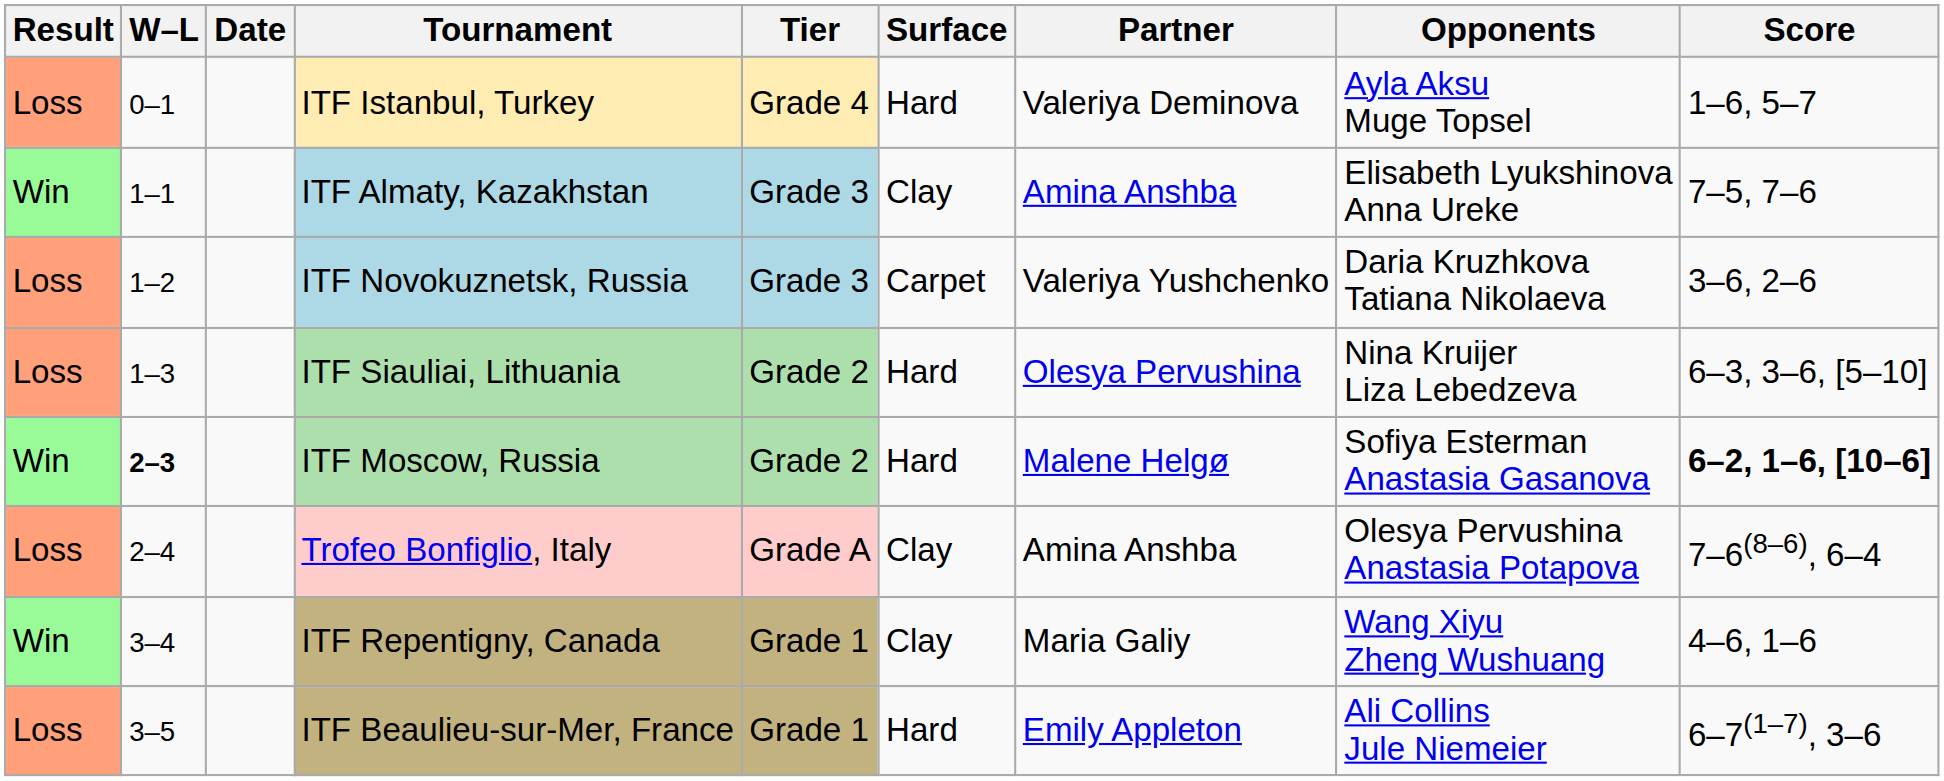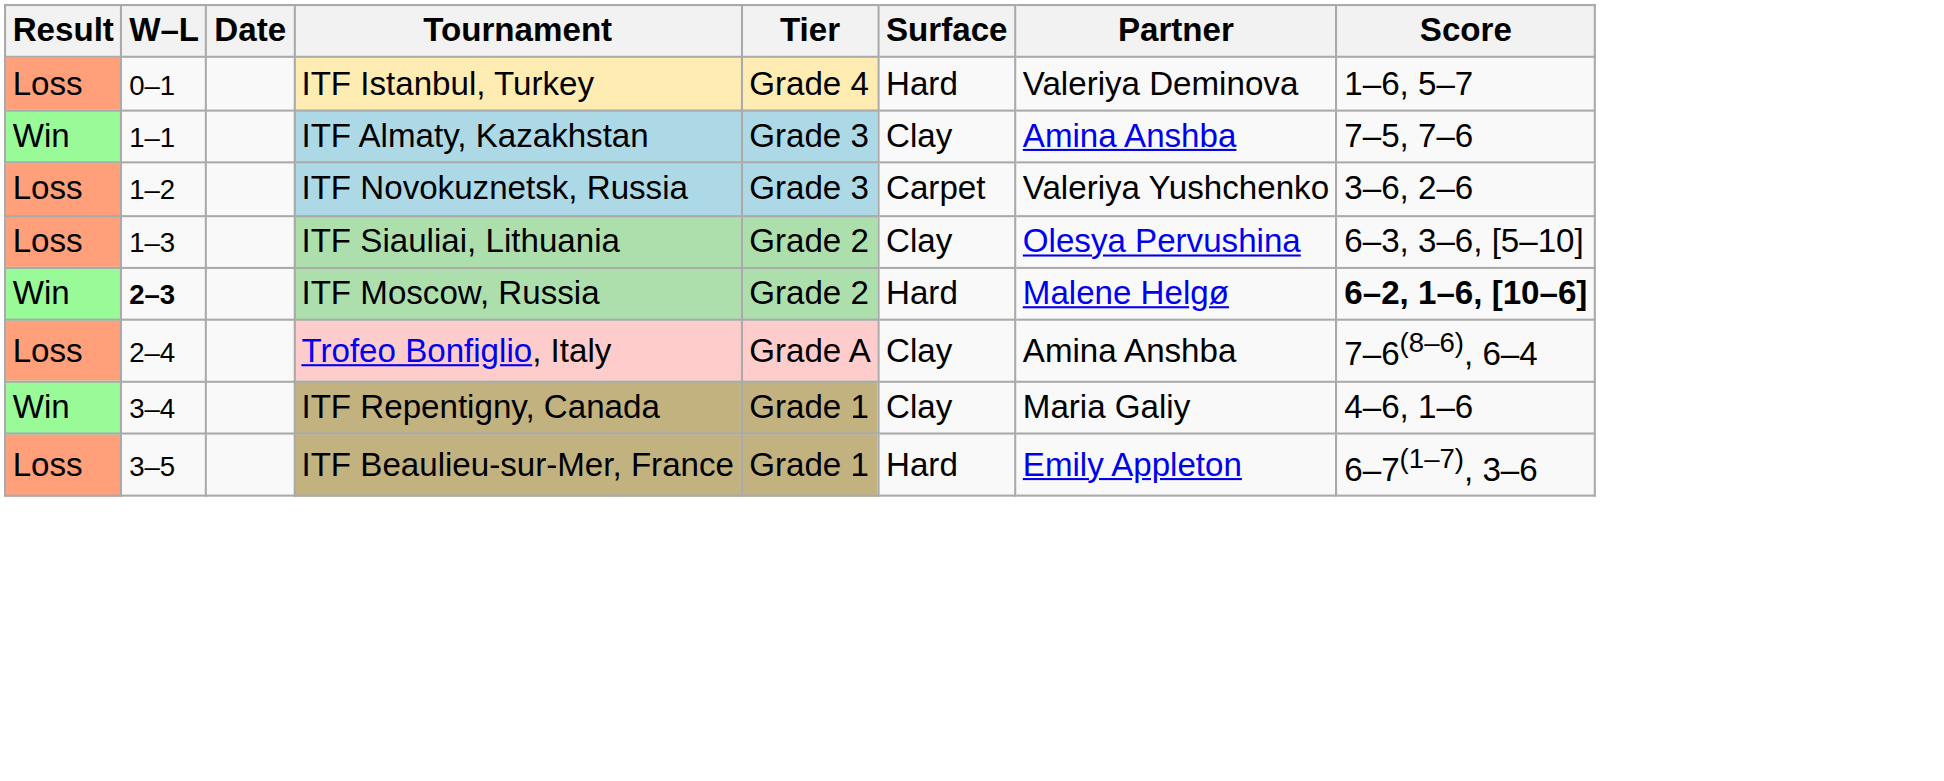 <table class="sortable wikitable">
 <tr>
 <th>Result</th>
 <th class="unsortable">W–L</th>
 <th>Date</th>
 <th>Tournament</th>
 <th>Tier</th>
 <th>Surface</th>
 <th>Partner</th>
-<th>Opponents</th>
 <th class="unsortable">Score</th>
 </tr>
 <tr>
 <td style="background:#ffa07a;">Loss</td>
 <td><small>0–1</small></td>
 <td></td>
 <td style="background:#ffecb2;">ITF Istanbul, Turkey</td>
 <td style="background:#ffecb2;">Grade 4</td>
 <td>Hard</td>
 <td> Valeriya Deminova</td>
-<td> <a href='#'>Ayla Aksu</a> <br>  Muge Topsel</td>
 <td>1–6, 5–7</td>
 </tr>
 <tr>
 <td style="background:#98fb98;">Win</td>
 <td><small>1–1</small></td>
 <td></td>
 <td style="background:lightblue;">ITF Almaty, Kazakhstan</td>
 <td style="background:lightblue;">Grade 3</td>
 <td>Clay</td>
 <td> <a href='#'>Amina Anshba</a></td>
-<td> Elisabeth Lyukshinova <br>  Anna Ureke</td>
 <td>7–5, 7–6</td>
 </tr>
 <tr>
 <td style="background:#ffa07a;">Loss</td>
 <td><small>1–2</small></td>
 <td></td>
 <td style="background:lightblue;">ITF Novokuznetsk, Russia</td>
 <td style="background:lightblue;">Grade 3</td>
 <td>Carpet</td>
 <td> Valeriya Yushchenko</td>
-<td> Daria Kruzhkova <br>  Tatiana Nikolaeva</td>
 <td>3–6, 2–6</td>
 </tr>
 <tr>
 <td style="background:#ffa07a;">Loss</td>
 <td><small>1–3</small></td>
 <td></td>
 <td style="background:#addfad;">ITF Siauliai, Lithuania</td>
 <td style="background:#addfad;">Grade 2</td>
-<td>Hard</td>
+<td>Clay</td>
 <td> <a href='#'>Olesya Pervushina</a></td>
-<td> Nina Kruijer <br>  Liza Lebedzeva</td>
 <td>6–3, 3–6, [5–10]</td>
 </tr>
 <tr>
 <td style="background:#98fb98;">Win</td>
 <td><strong><small>2–3</small></strong></td>
 <td></td>
 <td style="background:#addfad;">ITF Moscow, Russia</td>
 <td style="background:#addfad;">Grade 2</td>
 <td>Hard</td>
 <td> <a href='#'>Malene Helgø</a></td>
-<td> Sofiya Esterman <br>  <a href='#'>Anastasia Gasanova</a></td>
 <td><strong>6–2, 1–6, [10–6]</strong></td>
 </tr>
 <tr>
 <td style="background:#ffa07a;">Loss</td>
 <td><small>2–4</small></td>
 <td></td>
 <td style="background:#ffcccc;"><a href='#'>Trofeo Bonfiglio</a>, Italy</td>
 <td style="background:#ffcccc;">Grade A</td>
 <td>Clay</td>
 <td> Amina Anshba</td>
-<td> Olesya Pervushina <br>  <a href='#'>Anastasia Potapova</a></td>
 <td>7–6<sup>(8–6)</sup>, 6–4</td>
 </tr>
 <tr>
 <td style="background:#98fb98;">Win</td>
 <td><small>3–4</small></td>
 <td></td>
 <td style="background:#c2b280;">ITF Repentigny, Canada</td>
 <td style="background:#c2b280;">Grade 1</td>
 <td>Clay</td>
 <td> Maria Galiy</td>
-<td> <a href='#'>Wang Xiyu</a> <br>  <a href='#'>Zheng Wushuang</a></td>
 <td>4–6, 1–6</td>
 </tr>
 <tr>
 <td style="background:#ffa07a;">Loss</td>
 <td><small>3–5</small></td>
 <td></td>
 <td style="background:#c2b280;">ITF Beaulieu-sur-Mer, France</td>
 <td style="background:#c2b280;">Grade 1</td>
 <td>Hard</td>
 <td> <a href='#'>Emily Appleton</a></td>
-<td> <a href='#'>Ali Collins</a> <br>  <a href='#'>Jule Niemeier</a></td>
 <td>6–7<sup>(1–7)</sup>, 3–6</td>
 </tr>
 </table>
